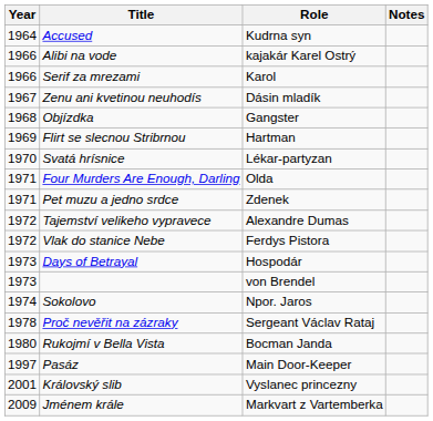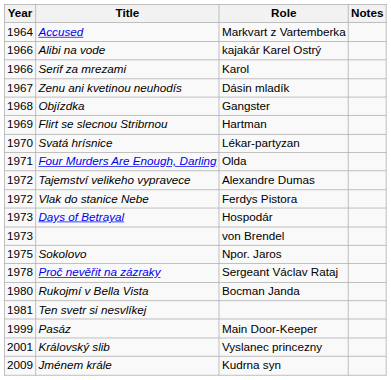 <table class="wikitable">
 <tr>
 <th>Year</th>
 <th>Title</th>
 <th>Role</th>
 <th>Notes</th>
 </tr>
 <tr>
 <td>1964</td>
 <td><em><a href='#'>Accused</a></em></td>
-<td>Kudrna syn</td>
+<td>Markvart z Vartemberka</td>
 <td></td>
 </tr>
 <tr>
 <td>1966</td>
 <td><em>Alibi na vode</em></td>
 <td>kajakár Karel Ostrý</td>
 <td></td>
 </tr>
 <tr>
 <td>1966</td>
 <td><em>Serif za mrezami</em></td>
 <td>Karol</td>
 <td></td>
 </tr>
 <tr>
 <td>1967</td>
 <td><em>Zenu ani kvetinou neuhodís</em></td>
 <td>Dásin mladík</td>
 <td></td>
 </tr>
 <tr>
 <td>1968</td>
 <td><em>Objízdka</em></td>
 <td>Gangster</td>
 <td></td>
 </tr>
 <tr>
 <td>1969</td>
 <td><em>Flirt se slecnou Stribrnou</em></td>
 <td>Hartman</td>
 <td></td>
 </tr>
 <tr>
 <td>1970</td>
 <td><em>Svatá hrísnice</em></td>
 <td>Lékar-partyzan</td>
 <td></td>
 </tr>
 <tr>
 <td>1971</td>
 <td><em><a href='#'>Four Murders Are Enough, Darling</a></em></td>
 <td>Olda</td>
 <td></td>
 </tr>
 <tr>
-<td>1971</td>
-<td><em>Pet muzu a jedno srdce</em></td>
-<td>Zdenek</td>
-<td></td>
-</tr>
-<tr>
 <td>1972</td>
 <td><em>Tajemství velikeho vypravece</em></td>
 <td>Alexandre Dumas</td>
 <td></td>
 </tr>
 <tr>
 <td>1972</td>
 <td><em>Vlak do stanice Nebe</em></td>
 <td>Ferdys Pistora</td>
 <td></td>
 </tr>
 <tr>
 <td>1973</td>
 <td><em><a href='#'>Days of Betrayal</a></em></td>
 <td>Hospodár</td>
 <td></td>
 </tr>
 <tr>
 <td>1973</td>
 <td><em></em></td>
 <td>von Brendel</td>
 <td></td>
 </tr>
 <tr>
-<td>1974</td>
+<td>1975</td>
 <td><em>Sokolovo</em></td>
 <td>Npor. Jaros</td>
 <td></td>
 </tr>
 <tr>
 <td>1978</td>
 <td><em><a href='#'>Proč nevěřit na zázraky</a></em></td>
 <td>Sergeant Václav Rataj</td>
 <td></td>
 </tr>
 <tr>
 <td>1980</td>
 <td><em>Rukojmí v Bella Vista</em></td>
 <td>Bocman Janda</td>
 <td></td>
 </tr>
 <tr>
-<td>1997</td>
+<td>1981</td>
+<td><em>Ten svetr si nesvlíkej</em></td>
+<td></td>
+<td></td>
+</tr>
+<tr>
+<td>1999</td>
 <td><em>Pasáz</em></td>
 <td>Main Door-Keeper</td>
 <td></td>
 </tr>
 <tr>
 <td>2001</td>
 <td><em>Královský slib</em></td>
 <td>Vyslanec princezny</td>
 <td></td>
 </tr>
 <tr>
 <td>2009</td>
 <td><em>Jménem krále</em></td>
-<td>Markvart z Vartemberka</td>
+<td>Kudrna syn</td>
 <td></td>
 </tr>
 </table>
